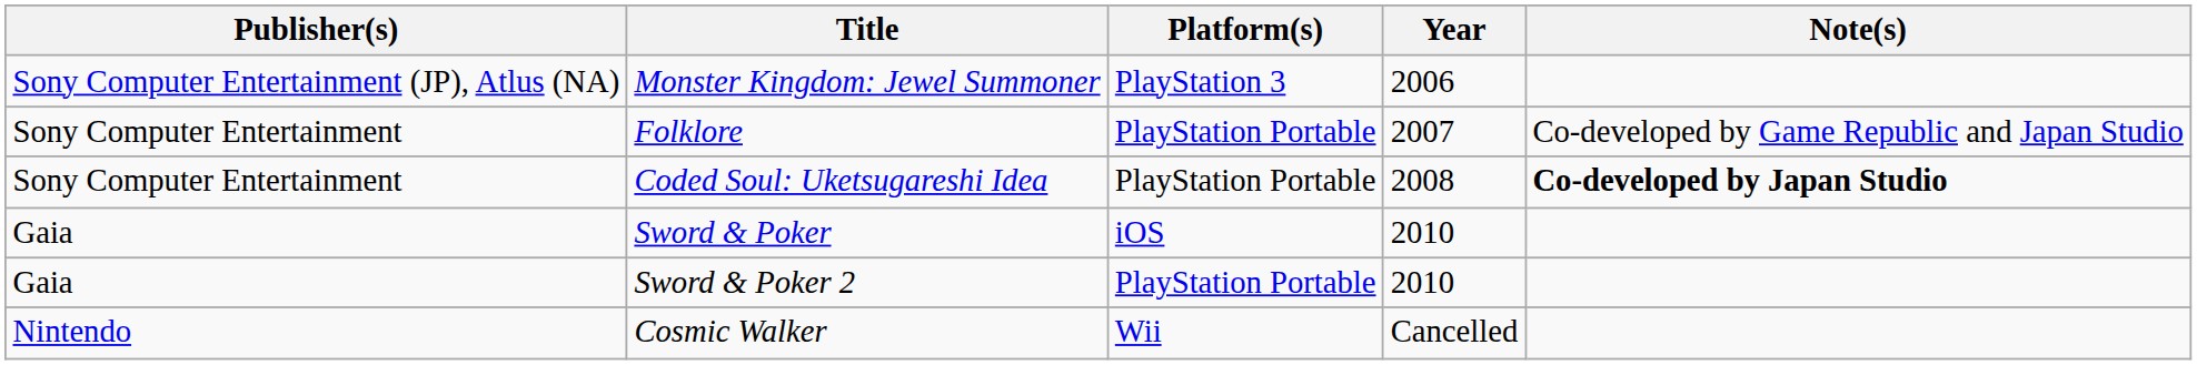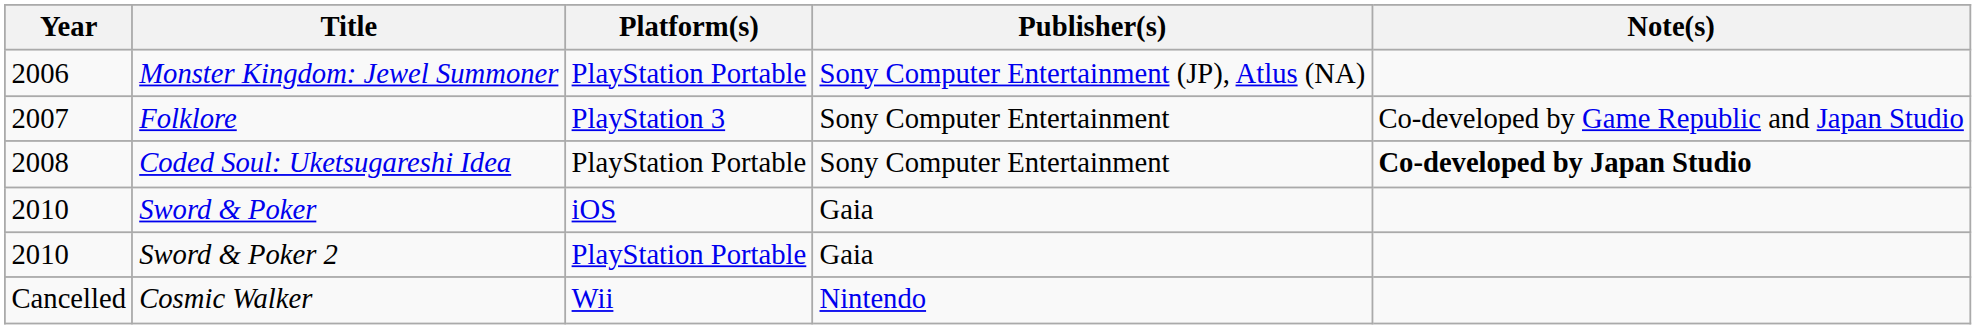 <table class="wikitable sortable" width="auto">
 <tr>
-<th>Publisher(s)</th>
+<th>Year</th>
 <th>Title</th>
 <th>Platform(s)</th>
-<th>Year</th>
+<th>Publisher(s)</th>
 <th>Note(s)</th>
 </tr>
 <tr>
+<td>2006</td>
+<td><em><a href='#'>Monster Kingdom: Jewel Summoner</a></em></td>
+<td><a href='#'>PlayStation Portable</a></td>
 <td><a href='#'>Sony Computer Entertainment</a> (JP), <a href='#'>Atlus</a> (NA)</td>
-<td><em><a href='#'>Monster Kingdom: Jewel Summoner</a></em></td>
-<td><a href='#'>PlayStation 3</a></td>
-<td>2006</td>
 <td></td>
 </tr>
 <tr>
+<td>2007</td>
+<td><em><a href='#'>Folklore</a></em></td>
+<td><a href='#'>PlayStation 3</a></td>
 <td>Sony Computer Entertainment</td>
-<td><em><a href='#'>Folklore</a></em></td>
-<td><a href='#'>PlayStation Portable</a></td>
-<td>2007</td>
 <td>Co-developed by <a href='#'>Game Republic</a> and <a href='#'>Japan Studio</a></td>
 </tr>
 <tr>
-<td>Sony Computer Entertainment</td>
+<td>2008</td>
 <td><em><a href='#'>Coded Soul: Uketsugareshi Idea</a></em></td>
 <td>PlayStation Portable</td>
-<td>2008</td>
+<td>Sony Computer Entertainment</td>
 <td><strong>Co-developed by Japan Studio</strong></td>
 </tr>
 <tr>
-<td>Gaia</td>
+<td>2010</td>
 <td><em><a href='#'>Sword & Poker</a></em></td>
 <td><a href='#'>iOS</a></td>
-<td>2010</td>
+<td>Gaia</td>
 <td></td>
 </tr>
 <tr>
-<td>Gaia</td>
+<td>2010</td>
 <td><em>Sword & Poker 2</em></td>
 <td><a href='#'>PlayStation Portable</a></td>
-<td>2010</td>
+<td>Gaia</td>
 <td></td>
 </tr>
 <tr>
-<td><a href='#'>Nintendo</a></td>
+<td>Cancelled</td>
 <td><em>Cosmic Walker</em></td>
 <td><a href='#'>Wii</a></td>
-<td>Cancelled</td>
+<td><a href='#'>Nintendo</a></td>
 <td></td>
 </tr>
 </table>
